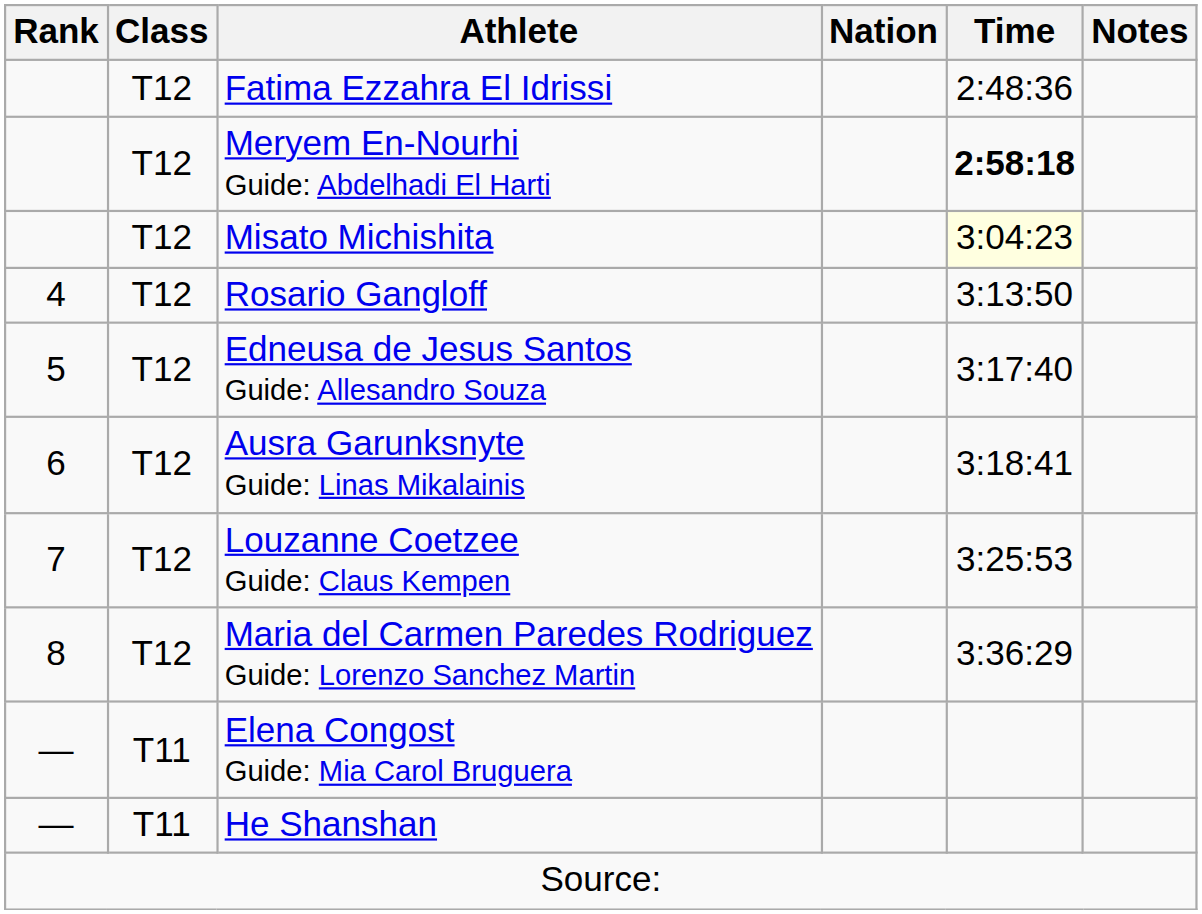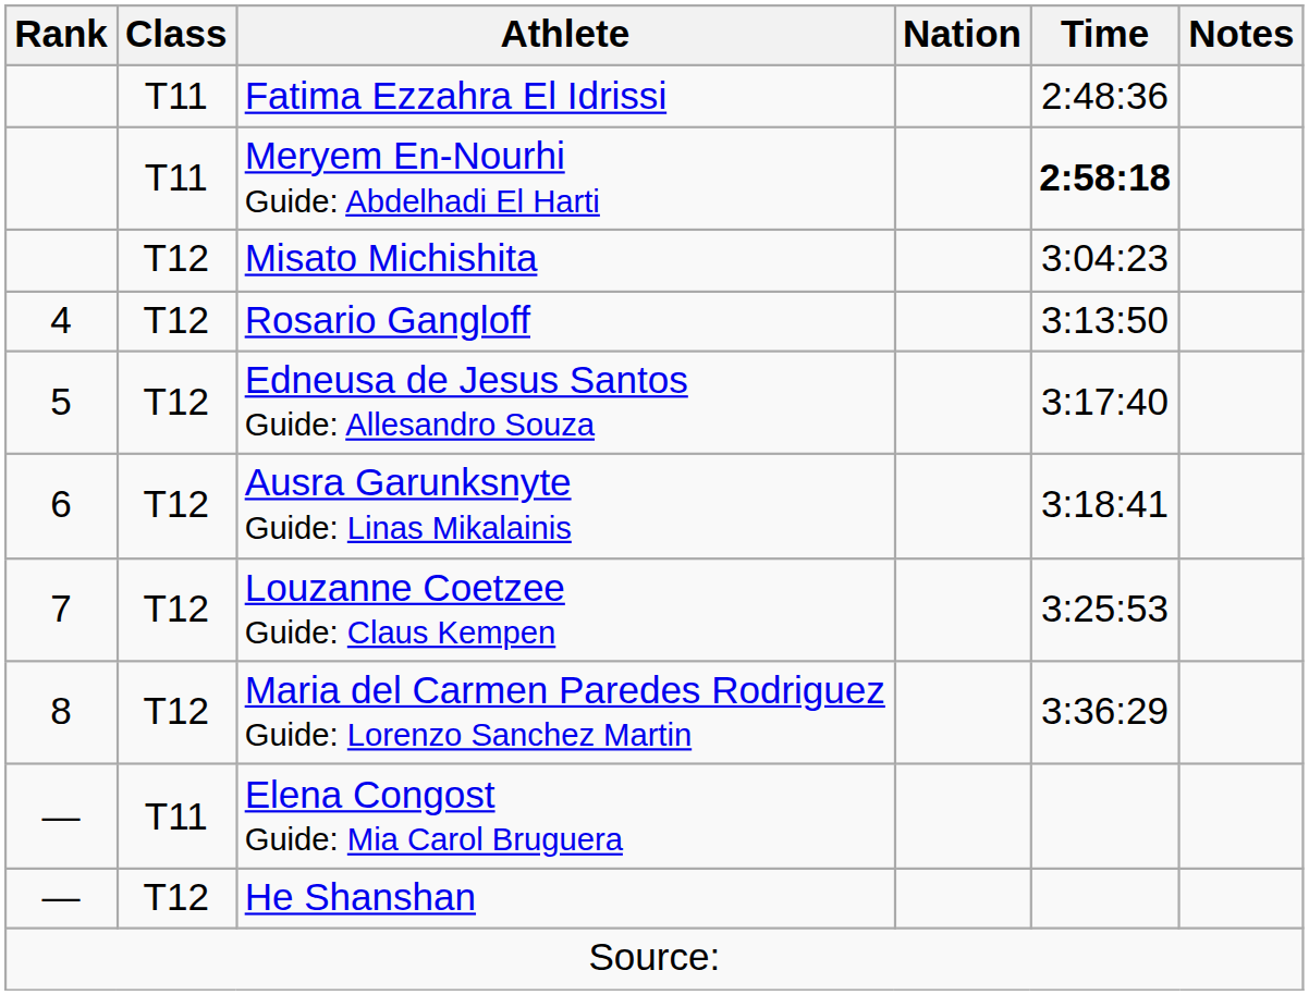 <table class="wikitable sortable" style="text-align:center">
 <tr>
 <th scope="col">Rank</th>
 <th scope="col">Class</th>
 <th scope="col">Athlete</th>
 <th scope="col">Nation</th>
 <th scope="col">Time</th>
 <th scope="col">Notes</th>
 </tr>
 <tr>
 <td></td>
-<td>T12</td>
+<td>T11</td>
 <td align=left><a href='#'>Fatima Ezzahra El Idrissi</a></td>
 <td align=left></td>
 <td>2:48:36</td>
 <td></td>
 </tr>
 <tr>
 <td></td>
-<td>T12</td>
+<td>T11</td>
 <td align=left><a href='#'>Meryem En-Nourhi</a><br><small>Guide: <a href='#'>Abdelhadi El Harti</a></small></td>
 <td align=left></td>
 <td><strong>2:58:18</strong></td>
 <td></td>
 </tr>
 <tr>
 <td></td>
 <td>T12</td>
 <td align=left><a href='#'>Misato Michishita</a></td>
 <td align=left></td>
-<td style="background: lightyellow;">3:04:23</td>
+<td>3:04:23</td>
 <td></td>
 </tr>
 <tr>
 <td>4</td>
 <td>T12</td>
 <td align=left><a href='#'>Rosario Gangloff</a></td>
 <td align=left></td>
 <td>3:13:50</td>
 <td></td>
 </tr>
 <tr>
 <td>5</td>
 <td>T12</td>
 <td align=left><a href='#'>Edneusa de Jesus Santos</a><br><small>Guide: <a href='#'>Allesandro Souza</a></small></td>
 <td align=left></td>
 <td>3:17:40</td>
 <td></td>
 </tr>
 <tr>
 <td>6</td>
 <td>T12</td>
 <td align=left><a href='#'>Ausra Garunksnyte</a><br><small>Guide: <a href='#'>Linas Mikalainis</a></small></td>
 <td align=left></td>
 <td>3:18:41</td>
 <td></td>
 </tr>
 <tr>
 <td>7</td>
 <td>T12</td>
 <td align=left><a href='#'>Louzanne Coetzee</a><br><small>Guide: <a href='#'>Claus Kempen</a></small></td>
 <td align=left></td>
 <td>3:25:53</td>
 <td></td>
 </tr>
 <tr>
 <td>8</td>
 <td>T12</td>
 <td align=left><a href='#'>Maria del Carmen Paredes Rodriguez</a><br><small>Guide: <a href='#'>Lorenzo Sanchez Martin</a></small></td>
 <td align=left></td>
 <td>3:36:29</td>
 <td></td>
 </tr>
 <tr>
 <td>—</td>
 <td>T11</td>
 <td align=left><a href='#'>Elena Congost</a><br><small>Guide: <a href='#'>Mia Carol Bruguera</a></small></td>
 <td align=left></td>
 <td></td>
 <td></td>
 </tr>
 <tr>
 <td>—</td>
-<td>T11</td>
+<td>T12</td>
 <td align=left><a href='#'>He Shanshan</a></td>
 <td align=left></td>
 <td></td>
 <td></td>
 </tr>
 <tr class="sortbottom">
 <td colspan="6">Source:</td>
 </tr>
 </table>
